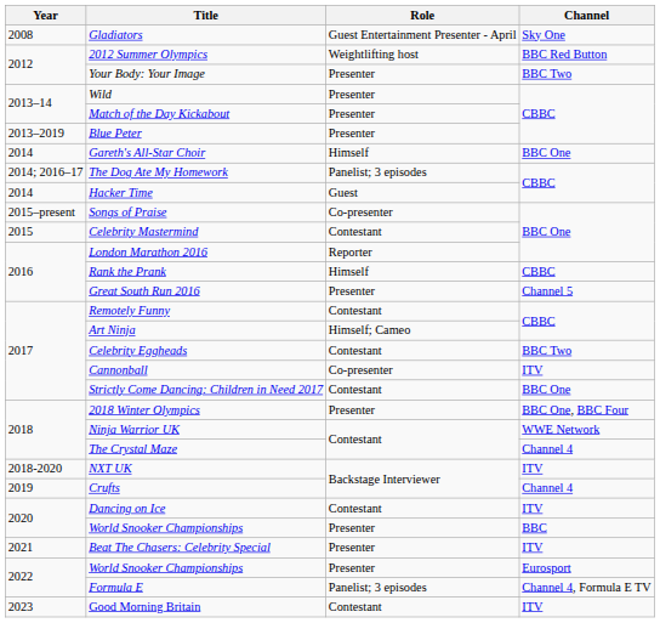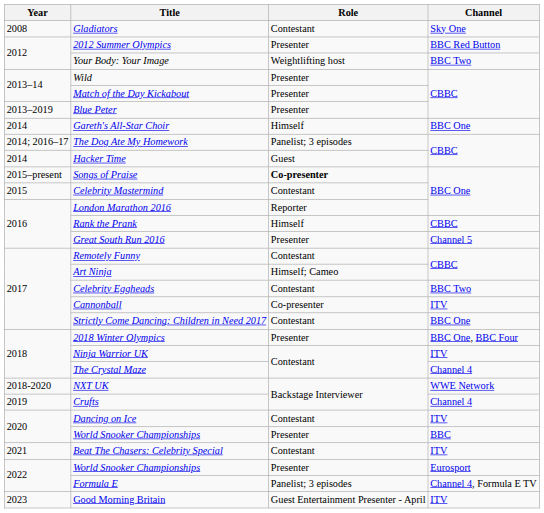 <table class="wikitable unsortable">
 <tr>
 <th>Year</th>
 <th>Title</th>
 <th>Role</th>
 <th>Channel</th>
 </tr>
 <tr>
 <td>2008</td>
 <td><em><a href='#'>Gladiators</a></em></td>
-<td>Guest Entertainment Presenter - April</td>
+<td>Contestant</td>
 <td><a href='#'>Sky One</a></td>
 </tr>
 <tr>
 <td rowspan="2">2012</td>
 <td><em><a href='#'>2012 Summer Olympics</a></em></td>
-<td>Weightlifting host</td>
+<td>Presenter</td>
 <td><a href='#'>BBC Red Button</a></td>
 </tr>
 <tr>
 <td><em>Your Body: Your Image</em></td>
-<td>Presenter</td>
+<td>Weightlifting host</td>
 <td><a href='#'>BBC Two</a></td>
 </tr>
 <tr>
 <td rowspan="2">2013–14</td>
 <td><em>Wild</em></td>
 <td>Presenter</td>
 <td rowspan="3"><a href='#'>CBBC</a></td>
 </tr>
 <tr>
 <td><em><a href='#'>Match of the Day Kickabout</a></em></td>
 <td>Presenter</td>
 </tr>
 <tr>
 <td>2013–2019</td>
 <td><em><a href='#'>Blue Peter</a></em></td>
 <td>Presenter</td>
 </tr>
 <tr>
 <td>2014</td>
 <td><em><a href='#'>Gareth's All-Star Choir</a></em></td>
 <td>Himself</td>
 <td><a href='#'>BBC One</a></td>
 </tr>
 <tr>
 <td>2014; 2016–17</td>
 <td><em><a href='#'>The Dog Ate My Homework</a></em></td>
 <td>Panelist; 3 episodes</td>
 <td rowspan="2"><a href='#'>CBBC</a></td>
 </tr>
 <tr>
 <td>2014</td>
 <td><em><a href='#'>Hacker Time</a></em></td>
 <td>Guest</td>
 </tr>
 <tr>
 <td>2015–present</td>
 <td><em><a href='#'>Songs of Praise</a></em></td>
-<td>Co-presenter</td>
+<td><strong>Co-presenter</strong></td>
 <td rowspan="3"><a href='#'>BBC One</a></td>
 </tr>
 <tr>
 <td>2015</td>
 <td><em><a href='#'>Celebrity Mastermind</a></em></td>
 <td>Contestant</td>
 </tr>
 <tr>
 <td rowspan="3">2016</td>
 <td><em><a href='#'>London Marathon 2016</a></em></td>
 <td>Reporter</td>
 </tr>
 <tr>
 <td><em><a href='#'>Rank the Prank</a></em></td>
 <td>Himself</td>
 <td><a href='#'>CBBC</a></td>
 </tr>
 <tr>
 <td><em><a href='#'>Great South Run 2016</a></em></td>
 <td>Presenter</td>
 <td><a href='#'>Channel 5</a></td>
 </tr>
 <tr>
 <td rowspan="5">2017</td>
 <td><em><a href='#'>Remotely Funny</a></em></td>
 <td>Contestant</td>
 <td rowspan="2"><a href='#'>CBBC</a></td>
 </tr>
 <tr>
 <td><em><a href='#'>Art Ninja</a></em></td>
 <td>Himself; Cameo</td>
 </tr>
 <tr>
 <td><em><a href='#'>Celebrity Eggheads</a></em></td>
 <td>Contestant</td>
 <td><a href='#'>BBC Two</a></td>
 </tr>
 <tr>
 <td><em><a href='#'>Cannonball</a></em></td>
 <td>Co-presenter</td>
 <td><a href='#'>ITV</a></td>
 </tr>
 <tr>
 <td><em><a href='#'>Strictly Come Dancing: Children in Need 2017</a></em></td>
 <td>Contestant</td>
 <td><a href='#'>BBC One</a></td>
 </tr>
 <tr>
 <td rowspan="3">2018</td>
 <td><em><a href='#'>2018 Winter Olympics</a></em></td>
 <td>Presenter</td>
 <td><a href='#'>BBC One</a>, <a href='#'>BBC Four</a></td>
 </tr>
 <tr>
 <td><em><a href='#'>Ninja Warrior UK</a></em></td>
 <td rowspan="2">Contestant</td>
-<td><a href='#'>WWE Network</a></td>
+<td><a href='#'>ITV</a></td>
 </tr>
 <tr>
 <td><em><a href='#'>The Crystal Maze</a></em></td>
 <td><a href='#'>Channel 4</a></td>
 </tr>
 <tr>
 <td>2018-2020</td>
 <td><em><a href='#'>NXT UK</a></em></td>
 <td rowspan="2">Backstage Interviewer</td>
-<td><a href='#'>ITV</a></td>
+<td><a href='#'>WWE Network</a></td>
 </tr>
 <tr>
 <td>2019</td>
 <td><em><a href='#'>Crufts</a></em></td>
 <td><a href='#'>Channel 4</a></td>
 </tr>
 <tr>
 <td rowspan="2">2020</td>
 <td><em><a href='#'>Dancing on Ice</a></em></td>
 <td>Contestant</td>
 <td><a href='#'>ITV</a></td>
 </tr>
 <tr>
 <td><em><a href='#'>World Snooker Championships</a></em></td>
 <td>Presenter</td>
 <td><a href='#'>BBC</a></td>
 </tr>
 <tr>
 <td>2021</td>
 <td><a href='#'><em>Beat The Chasers: Celebrity Special</em></a></td>
-<td>Presenter</td>
+<td>Contestant</td>
 <td><a href='#'>ITV</a></td>
 </tr>
 <tr>
 <td rowspan="2">2022</td>
 <td><em><a href='#'>World Snooker Championships</a></em></td>
 <td>Presenter</td>
 <td><a href='#'>Eurosport</a></td>
 </tr>
 <tr>
 <td><em><a href='#'>Formula E</a></em></td>
 <td>Panelist; 3 episodes</td>
 <td><a href='#'>Channel 4</a>, Formula E TV</td>
 </tr>
 <tr>
 <td>2023</td>
 <td><a href='#'>Good Morning Britain</a></td>
-<td>Contestant</td>
+<td>Guest Entertainment Presenter - April</td>
 <td><a href='#'>ITV</a></td>
 </tr>
 </table>
